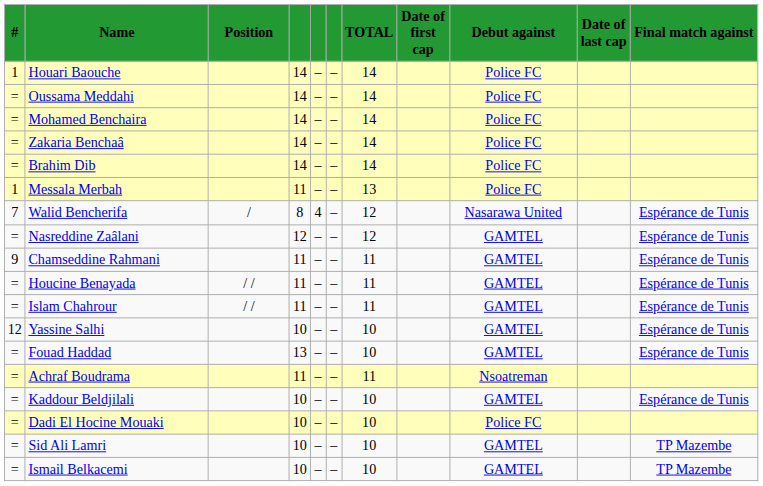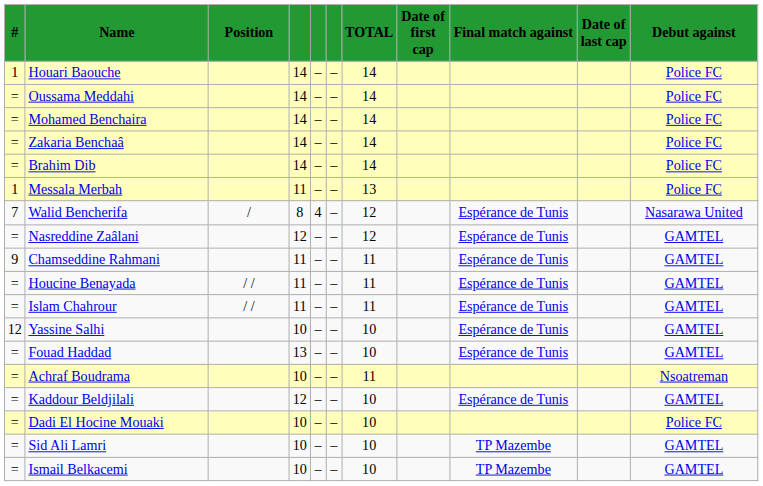 <table border="0" class="wikitable" style="text-align:center;font-size:95%">
 <tr>
 <th scope=col style="color:#000000; background:#229933;" width=10>#</th>
 <th scope=col style="color:#000000; background:#229933;" width=190>Name</th>
 <th scope=col style="color:#000000; background:#229933;" width=80>Position</th>
 <th scope=col style="color:#000000; background:#229933;" width=10><a href='#'></a></th>
 <th scope=col style="color:#000000; background:#229933;" width=10><a href='#'></a></th>
 <th scope=col style="color:#000000; background:#229933;" width=10><a href='#'></a></th>
 <th scope=col style="color:#000000; background:#229933;" width=10>TOTAL</th>
 <th scope=col style="color:#000000; background:#229933;" width=50>Date of first cap</th>
+<th scope=col style="color:#000000; background:#229933;" width=130>Final match against</th>
+<th scope=col style="color:#000000; background:#229933;" width=50>Date of last cap</th>
 <th scope=col style="color:#000000; background:#229933;" width=130>Debut against</th>
-<th scope=col style="color:#000000; background:#229933;" width=50>Date of last cap</th>
-<th scope=col style="color:#000000; background:#229933;" width=130>Final match against</th>
 </tr>
 <tr style="background:#ffb">
 <td>1</td>
 <td align="left"> <a href='#'>Houari Baouche</a></td>
 <td></td>
 <td>14</td>
 <td>–</td>
 <td>–</td>
 <td>14</td>
 <td></td>
-<td><a href='#'>Police FC</a></td>
 <td></td>
 <td></td>
+<td><a href='#'>Police FC</a></td>
 </tr>
 <tr style="background:#ffb">
 <td>=</td>
 <td align="left"> <a href='#'>Oussama Meddahi</a></td>
 <td></td>
 <td>14</td>
 <td>–</td>
 <td>–</td>
 <td>14</td>
 <td></td>
-<td><a href='#'>Police FC</a></td>
 <td></td>
 <td></td>
+<td><a href='#'>Police FC</a></td>
 </tr>
 <tr style="background:#ffb">
 <td>=</td>
 <td align="left"> <a href='#'>Mohamed Benchaira</a></td>
 <td></td>
 <td>14</td>
 <td>–</td>
 <td>–</td>
 <td>14</td>
 <td></td>
-<td><a href='#'>Police FC</a></td>
 <td></td>
 <td></td>
+<td><a href='#'>Police FC</a></td>
 </tr>
 <tr style="background:#ffb">
 <td>=</td>
 <td align="left"> <a href='#'>Zakaria Benchaâ</a></td>
 <td></td>
 <td>14</td>
 <td>–</td>
 <td>–</td>
 <td>14</td>
 <td></td>
-<td><a href='#'>Police FC</a></td>
 <td></td>
 <td></td>
+<td><a href='#'>Police FC</a></td>
 </tr>
 <tr style="background:#ffb">
 <td>=</td>
 <td align="left"> <a href='#'>Brahim Dib</a></td>
 <td></td>
 <td>14</td>
 <td>–</td>
 <td>–</td>
 <td>14</td>
 <td></td>
-<td><a href='#'>Police FC</a></td>
 <td></td>
 <td></td>
+<td><a href='#'>Police FC</a></td>
 </tr>
 <tr style="background:#ffb">
 <td>1</td>
 <td align="left"> <a href='#'>Messala Merbah</a></td>
 <td></td>
 <td>11</td>
 <td>–</td>
 <td>–</td>
 <td>13</td>
 <td></td>
-<td><a href='#'>Police FC</a></td>
 <td></td>
 <td></td>
+<td><a href='#'>Police FC</a></td>
 </tr>
 <tr>
 <td>7</td>
 <td align="left"> <a href='#'>Walid Bencherifa</a></td>
 <td> / </td>
 <td>8</td>
 <td>4</td>
 <td>–</td>
 <td>12</td>
 <td></td>
+<td><a href='#'>Espérance de Tunis</a></td>
+<td></td>
 <td><a href='#'>Nasarawa United</a></td>
-<td></td>
-<td><a href='#'>Espérance de Tunis</a></td>
 </tr>
 <tr>
 <td>=</td>
 <td align="left"> <a href='#'>Nasreddine Zaâlani</a></td>
 <td></td>
 <td>12</td>
 <td>–</td>
 <td>–</td>
 <td>12</td>
 <td></td>
+<td><a href='#'>Espérance de Tunis</a></td>
+<td></td>
 <td><a href='#'>GAMTEL</a></td>
-<td></td>
-<td><a href='#'>Espérance de Tunis</a></td>
 </tr>
 <tr>
 <td>9</td>
 <td align="left"> <a href='#'>Chamseddine Rahmani</a></td>
 <td></td>
 <td>11</td>
 <td>–</td>
 <td>–</td>
 <td>11</td>
 <td></td>
+<td><a href='#'>Espérance de Tunis</a></td>
+<td></td>
 <td><a href='#'>GAMTEL</a></td>
-<td></td>
-<td><a href='#'>Espérance de Tunis</a></td>
 </tr>
 <tr>
 <td>=</td>
 <td align="left"> <a href='#'>Houcine Benayada</a></td>
 <td> /  / </td>
 <td>11</td>
 <td>–</td>
 <td>–</td>
 <td>11</td>
 <td></td>
+<td><a href='#'>Espérance de Tunis</a></td>
+<td></td>
 <td><a href='#'>GAMTEL</a></td>
-<td></td>
-<td><a href='#'>Espérance de Tunis</a></td>
 </tr>
 <tr>
 <td>=</td>
 <td align="left"> <a href='#'>Islam Chahrour</a></td>
 <td> /  / </td>
 <td>11</td>
 <td>–</td>
 <td>–</td>
 <td>11</td>
 <td></td>
+<td><a href='#'>Espérance de Tunis</a></td>
+<td></td>
 <td><a href='#'>GAMTEL</a></td>
-<td></td>
-<td><a href='#'>Espérance de Tunis</a></td>
 </tr>
 <tr>
 <td>12</td>
 <td align="left"> <a href='#'>Yassine Salhi</a></td>
 <td></td>
 <td>10</td>
 <td>–</td>
 <td>–</td>
 <td>10</td>
 <td></td>
+<td><a href='#'>Espérance de Tunis</a></td>
+<td></td>
 <td><a href='#'>GAMTEL</a></td>
-<td></td>
-<td><a href='#'>Espérance de Tunis</a></td>
 </tr>
 <tr>
 <td>=</td>
 <td align="left"> <a href='#'>Fouad Haddad</a></td>
 <td></td>
 <td>13</td>
 <td>–</td>
 <td>–</td>
 <td>10</td>
 <td></td>
+<td><a href='#'>Espérance de Tunis</a></td>
+<td></td>
 <td><a href='#'>GAMTEL</a></td>
-<td></td>
-<td><a href='#'>Espérance de Tunis</a></td>
 </tr>
 <tr style="background:#ffb">
 <td>=</td>
 <td align="left"> <a href='#'>Achraf Boudrama</a></td>
 <td></td>
-<td>11</td>
+<td>10</td>
 <td>–</td>
 <td>–</td>
 <td>11</td>
 <td></td>
-<td><a href='#'>Nsoatreman</a></td>
 <td></td>
 <td></td>
+<td><a href='#'>Nsoatreman</a></td>
 </tr>
 <tr>
 <td>=</td>
 <td align="left"> <a href='#'>Kaddour Beldjilali</a></td>
 <td></td>
-<td>10</td>
+<td>12</td>
 <td>–</td>
 <td>–</td>
 <td>10</td>
 <td></td>
+<td><a href='#'>Espérance de Tunis</a></td>
+<td></td>
 <td><a href='#'>GAMTEL</a></td>
-<td></td>
-<td><a href='#'>Espérance de Tunis</a></td>
 </tr>
 <tr style="background:#ffb">
 <td>=</td>
 <td align="left"> <a href='#'>Dadi El Hocine Mouaki</a></td>
 <td></td>
 <td>10</td>
 <td>–</td>
 <td>–</td>
 <td>10</td>
 <td></td>
-<td><a href='#'>Police FC</a></td>
 <td></td>
 <td></td>
+<td><a href='#'>Police FC</a></td>
 </tr>
 <tr>
 <td>=</td>
 <td align="left"> <a href='#'>Sid Ali Lamri</a></td>
 <td></td>
 <td>10</td>
 <td>–</td>
 <td>–</td>
 <td>10</td>
 <td></td>
+<td><a href='#'>TP Mazembe</a></td>
+<td></td>
 <td><a href='#'>GAMTEL</a></td>
-<td></td>
-<td><a href='#'>TP Mazembe</a></td>
 </tr>
 <tr>
 <td>=</td>
 <td align="left"> <a href='#'>Ismail Belkacemi</a></td>
 <td></td>
 <td>10</td>
 <td>–</td>
 <td>–</td>
 <td>10</td>
 <td></td>
+<td><a href='#'>TP Mazembe</a></td>
+<td></td>
 <td><a href='#'>GAMTEL</a></td>
-<td></td>
-<td><a href='#'>TP Mazembe</a></td>
 </tr>
 </table>
